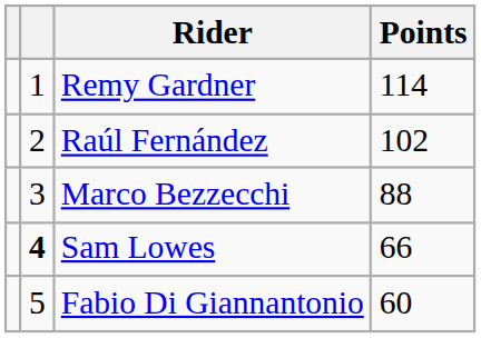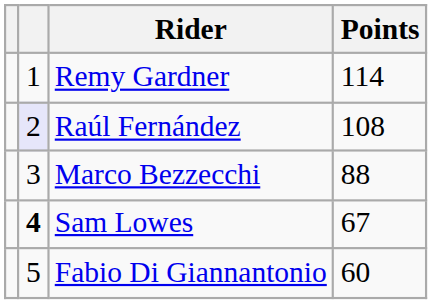 <table class="wikitable" style="font-size: 85%;">
 <tr>
 <th></th>
 <th></th>
 <th>Rider</th>
 <th>Points</th>
 </tr>
 <tr>
 <td></td>
 <td align=center>1</td>
 <td> <a href='#'>Remy Gardner</a></td>
 <td align=left>114</td>
 </tr>
 <tr>
 <td></td>
-<td align=center>2</td>
+<td align=center style="background: lavender;">2</td>
 <td> <a href='#'>Raúl Fernández</a></td>
-<td align=left>102</td>
+<td align=left>108</td>
 </tr>
 <tr>
 <td></td>
 <td align=center>3</td>
 <td> <a href='#'>Marco Bezzecchi</a></td>
 <td align=left>88</td>
 </tr>
 <tr>
 <td></td>
 <td align=center><strong>4</strong></td>
 <td> <a href='#'>Sam Lowes</a></td>
-<td align=left>66</td>
+<td align=left>67</td>
 </tr>
 <tr>
 <td></td>
 <td align=center>5</td>
 <td> <a href='#'>Fabio Di Giannantonio</a></td>
 <td align=left>60</td>
 </tr>
 </table>
